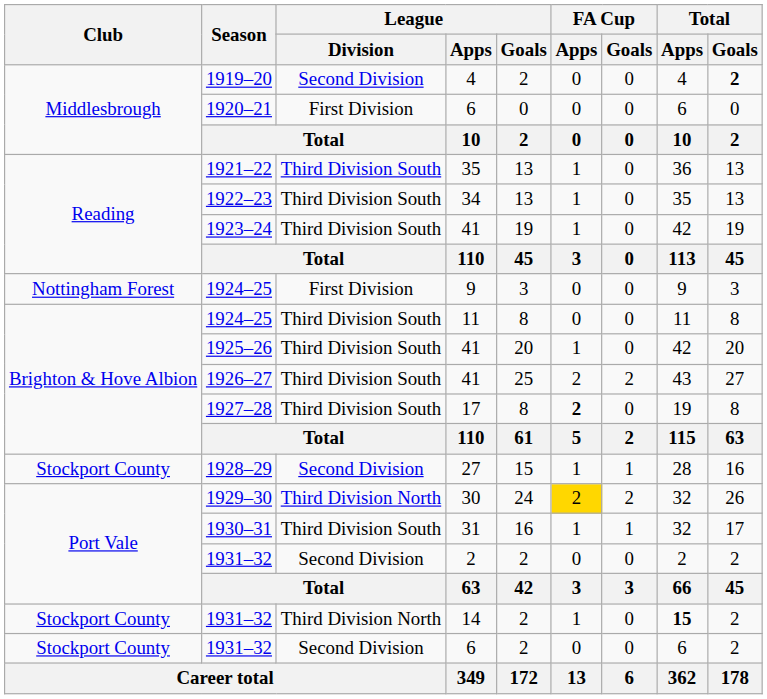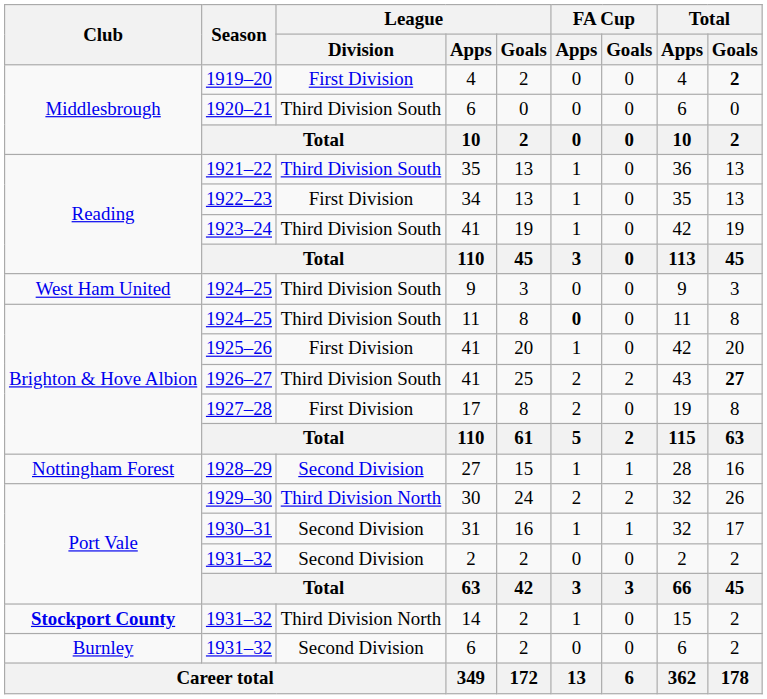 <table class="wikitable" style="text-align: center;">
 <tr>
 <th rowspan="2">Club</th>
 <th rowspan="2">Season</th>
 <th colspan="3">League</th>
 <th colspan="2">FA Cup</th>
 <th colspan="2">Total</th>
 </tr>
 <tr>
 <th>Division</th>
 <th>Apps</th>
 <th>Goals</th>
 <th>Apps</th>
 <th>Goals</th>
 <th>Apps</th>
 <th>Goals</th>
 </tr>
 <tr>
 <td rowspan="3"><a href='#'>Middlesbrough</a></td>
 <td><a href='#'>1919–20</a></td>
-<td><a href='#'>Second Division</a></td>
+<td><a href='#'>First Division</a></td>
 <td>4</td>
 <td>2</td>
 <td>0</td>
 <td>0</td>
 <td>4</td>
 <td><strong>2</strong></td>
 </tr>
 <tr>
 <td><a href='#'>1920–21</a></td>
-<td>First Division</td>
+<td>Third Division South</td>
 <td>6</td>
 <td>0</td>
 <td>0</td>
 <td>0</td>
 <td>6</td>
 <td>0</td>
 </tr>
 <tr>
 <th colspan="2">Total</th>
 <th>10</th>
 <th>2</th>
 <th>0</th>
 <th>0</th>
 <th>10</th>
 <th>2</th>
 </tr>
 <tr>
 <td rowspan="4"><a href='#'>Reading</a></td>
 <td><a href='#'>1921–22</a></td>
 <td><a href='#'>Third Division South</a></td>
 <td>35</td>
 <td>13</td>
 <td>1</td>
 <td>0</td>
 <td>36</td>
 <td>13</td>
 </tr>
 <tr>
 <td><a href='#'>1922–23</a></td>
-<td>Third Division South</td>
+<td>First Division</td>
 <td>34</td>
 <td>13</td>
 <td>1</td>
 <td>0</td>
 <td>35</td>
 <td>13</td>
 </tr>
 <tr>
 <td><a href='#'>1923–24</a></td>
 <td>Third Division South</td>
 <td>41</td>
 <td>19</td>
 <td>1</td>
 <td>0</td>
 <td>42</td>
 <td>19</td>
 </tr>
 <tr>
 <th colspan="2">Total</th>
 <th>110</th>
 <th>45</th>
 <th>3</th>
 <th>0</th>
 <th>113</th>
 <th>45</th>
 </tr>
 <tr>
-<td><a href='#'>Nottingham Forest</a></td>
+<td><a href='#'>West Ham United</a></td>
 <td><a href='#'>1924–25</a></td>
-<td>First Division</td>
+<td>Third Division South</td>
 <td>9</td>
 <td>3</td>
 <td>0</td>
 <td>0</td>
 <td>9</td>
 <td>3</td>
 </tr>
 <tr>
 <td rowspan="5"><a href='#'>Brighton & Hove Albion</a></td>
 <td><a href='#'>1924–25</a></td>
 <td>Third Division South</td>
 <td>11</td>
 <td>8</td>
-<td>0</td>
+<td><strong>0</strong></td>
 <td>0</td>
 <td>11</td>
 <td>8</td>
 </tr>
 <tr>
 <td><a href='#'>1925–26</a></td>
-<td>Third Division South</td>
+<td>First Division</td>
 <td>41</td>
 <td>20</td>
 <td>1</td>
 <td>0</td>
 <td>42</td>
 <td>20</td>
 </tr>
 <tr>
 <td><a href='#'>1926–27</a></td>
 <td>Third Division South</td>
 <td>41</td>
 <td>25</td>
 <td>2</td>
 <td>2</td>
 <td>43</td>
-<td>27</td>
+<td><strong>27</strong></td>
 </tr>
 <tr>
 <td><a href='#'>1927–28</a></td>
-<td>Third Division South</td>
+<td>First Division</td>
 <td>17</td>
 <td>8</td>
-<td><strong>2</strong></td>
+<td>2</td>
 <td>0</td>
 <td>19</td>
 <td>8</td>
 </tr>
 <tr>
 <th colspan="2">Total</th>
 <th>110</th>
 <th>61</th>
 <th>5</th>
 <th>2</th>
 <th>115</th>
 <th>63</th>
 </tr>
 <tr>
-<td><a href='#'>Stockport County</a></td>
+<td><a href='#'>Nottingham Forest</a></td>
 <td><a href='#'>1928–29</a></td>
 <td><a href='#'>Second Division</a></td>
 <td>27</td>
 <td>15</td>
 <td>1</td>
 <td>1</td>
 <td>28</td>
 <td>16</td>
 </tr>
 <tr>
 <td rowspan="4"><a href='#'>Port Vale</a></td>
 <td><a href='#'>1929–30</a></td>
 <td><a href='#'>Third Division North</a></td>
 <td>30</td>
 <td>24</td>
-<td style="background: gold;">2</td>
+<td>2</td>
 <td>2</td>
 <td>32</td>
 <td>26</td>
 </tr>
 <tr>
 <td><a href='#'>1930–31</a></td>
-<td>Third Division South</td>
+<td>Second Division</td>
 <td>31</td>
 <td>16</td>
 <td>1</td>
 <td>1</td>
 <td>32</td>
 <td>17</td>
 </tr>
 <tr>
 <td><a href='#'>1931–32</a></td>
 <td>Second Division</td>
 <td>2</td>
 <td>2</td>
 <td>0</td>
 <td>0</td>
 <td>2</td>
 <td>2</td>
 </tr>
 <tr>
 <th colspan="2">Total</th>
 <th>63</th>
 <th>42</th>
 <th>3</th>
 <th>3</th>
 <th>66</th>
 <th>45</th>
 </tr>
 <tr>
-<td><a href='#'>Stockport County</a></td>
+<td><strong><a href='#'>Stockport County</a></strong></td>
 <td><a href='#'>1931–32</a></td>
 <td>Third Division North</td>
 <td>14</td>
 <td>2</td>
 <td>1</td>
 <td>0</td>
-<td><strong>15</strong></td>
+<td>15</td>
 <td>2</td>
 </tr>
 <tr>
-<td><a href='#'>Stockport County</a></td>
+<td><a href='#'>Burnley</a></td>
 <td><a href='#'>1931–32</a></td>
 <td>Second Division</td>
 <td>6</td>
 <td>2</td>
 <td>0</td>
 <td>0</td>
 <td>6</td>
 <td>2</td>
 </tr>
 <tr>
 <th colspan="3">Career total</th>
 <th>349</th>
 <th>172</th>
 <th>13</th>
 <th>6</th>
 <th>362</th>
 <th>178</th>
 </tr>
 </table>
